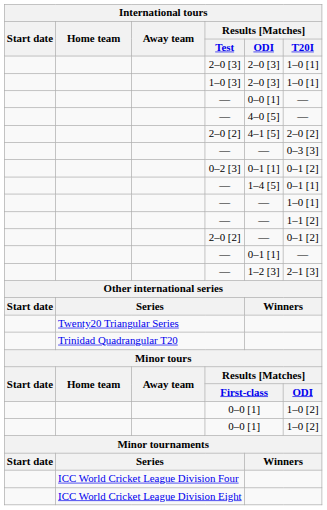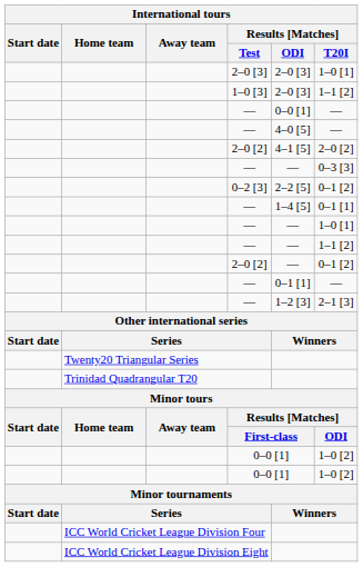 <table class="wikitable sortable" style="text-align:center; white-space:nowrap">
 <tr>
 <th colspan=6>International tours</th>
 </tr>
 <tr>
 <th rowspan=2>Start date</th>
 <th rowspan=2>Home team</th>
 <th rowspan=2>Away team</th>
 <th colspan="3" class="unsortable">Results [Matches]</th>
 </tr>
 <tr>
 <th width=50 class="unsortable"><a href='#'>Test</a></th>
 <th width=50 class="unsortable"><a href='#'>ODI</a></th>
 <th width=50 class="unsortable"><a href='#'>T20I</a></th>
 </tr>
 <tr>
 <td style="text-align:left"><a href='#'></a></td>
 <td style="text-align:left"></td>
 <td style="text-align:left"></td>
 <td>2–0 [3]</td>
 <td>2–0 [3]</td>
 <td>1–0 [1]</td>
 </tr>
 <tr>
 <td style="text-align:left"><a href='#'></a></td>
 <td style="text-align:left"></td>
 <td style="text-align:left"></td>
 <td>1–0 [3]</td>
 <td>2–0 [3]</td>
-<td>1–0 [1]</td>
+<td>1–1 [2]</td>
 </tr>
 <tr>
 <td style="text-align:left"><a href='#'></a></td>
 <td style="text-align:left"></td>
 <td style="text-align:left"></td>
 <td>—</td>
 <td>0–0 [1]</td>
 <td>—</td>
 </tr>
 <tr>
 <td style="text-align:left"><a href='#'></a></td>
 <td style="text-align:left"></td>
 <td style="text-align:left"></td>
 <td>—</td>
 <td>4–0 [5]</td>
 <td>—</td>
 </tr>
 <tr>
 <td style="text-align:left"><a href='#'></a></td>
 <td style="text-align:left"></td>
 <td style="text-align:left"></td>
 <td>2–0 [2]</td>
 <td>4–1 [5]</td>
 <td>2–0 [2]</td>
 </tr>
 <tr>
 <td style="text-align:left"><a href='#'></a></td>
 <td style="text-align:left"></td>
 <td style="text-align:left"></td>
 <td>—</td>
 <td>—</td>
 <td>0–3 [3]</td>
 </tr>
 <tr>
 <td style="text-align:left"><a href='#'></a></td>
 <td style="text-align:left"></td>
 <td style="text-align:left"></td>
 <td>0–2 [3]</td>
-<td>0–1 [1]</td>
+<td>2–2 [5]</td>
 <td>0–1 [2]</td>
 </tr>
 <tr>
 <td style="text-align:left"><a href='#'></a></td>
 <td style="text-align:left"></td>
 <td style="text-align:left"></td>
 <td>—</td>
 <td>1–4 [5]</td>
 <td>0–1 [1]</td>
 </tr>
 <tr>
 <td style="text-align:left"><a href='#'></a></td>
 <td style="text-align:left"> </td>
 <td style="text-align:left"></td>
 <td>—</td>
 <td>—</td>
 <td>1–0 [1]</td>
 </tr>
 <tr>
 <td style="text-align:left"><a href='#'></a></td>
 <td style="text-align:left"></td>
 <td style="text-align:left"></td>
 <td>—</td>
 <td>—</td>
 <td>1–1 [2]</td>
 </tr>
 <tr>
 <td style="text-align:left"><a href='#'></a></td>
 <td style="text-align:left"></td>
 <td style="text-align:left"></td>
 <td>2–0 [2]</td>
 <td>—</td>
 <td>0–1 [2]</td>
 </tr>
 <tr>
 <td style="text-align:left"><a href='#'></a></td>
 <td style="text-align:left"></td>
 <td style="text-align:left"></td>
 <td>—</td>
 <td>0–1 [1]</td>
 <td>—</td>
 </tr>
 <tr>
 <td style="text-align:left"><a href='#'></a></td>
 <td style="text-align:left"></td>
 <td style="text-align:left"></td>
 <td>—</td>
 <td>1–2 [3]</td>
 <td>2–1 [3]</td>
 </tr>
 <tr class="sortbottom">
 <th colspan=6>Other international series</th>
 </tr>
 <tr class="sortbottom">
 <th>Start date</th>
 <th colspan=3>Series</th>
 <th colspan=2>Winners</th>
 </tr>
 <tr class="sortbottom">
 <td style="text-align:left"><a href='#'></a></td>
 <td style="text-align:left" colspan=3> <a href='#'>Twenty20 Triangular Series</a></td>
 <td style="text-align:left" colspan=2></td>
 </tr>
 <tr class="sortbottom">
 <td style="text-align:left"><a href='#'></a></td>
 <td style="text-align:left" colspan=3> <a href='#'>Trinidad Quadrangular T20</a></td>
 <td style="text-align:left" colspan=2></td>
 </tr>
 <tr class="sortbottom">
 <th colspan=6>Minor tours</th>
 </tr>
 <tr class="sortbottom">
 <th rowspan=2>Start date</th>
 <th rowspan=2>Home team</th>
 <th rowspan=2>Away team</th>
 <th colspan="3" class="unsortable">Results [Matches]</th>
 </tr>
 <tr class="sortbottom">
 <th colspan=2><a href='#'>First-class</a></th>
 <th><a href='#'>ODI</a></th>
 </tr>
 <tr class="sortbottom">
 <td style="text-align:left"><a href='#'></a></td>
 <td style="text-align:left"></td>
 <td style="text-align:left"></td>
 <td colspan=2>0–0 [1]</td>
 <td>1–0 [2]</td>
 </tr>
 <tr class="sortbottom">
 <td style="text-align:left"><a href='#'></a></td>
 <td style="text-align:left"></td>
 <td style="text-align:left"></td>
 <td colspan=2>0–0 [1]</td>
 <td>1–0 [2]</td>
 </tr>
 <tr class="sortbottom">
 <th colspan=6>Minor tournaments</th>
 </tr>
 <tr class="sortbottom">
 <th>Start date</th>
 <th colspan=3>Series</th>
 <th colspan=2>Winners</th>
 </tr>
 <tr class="sortbottom">
 <td style="text-align:left"></td>
 <td style="text-align:left" colspan=3> <a href='#'>ICC World Cricket League Division Four</a></td>
 <td style="text-align:left" colspan=2></td>
 </tr>
 <tr class="sortbottom">
 <td style="text-align:left"></td>
 <td style="text-align:left" colspan=3> <a href='#'>ICC World Cricket League Division Eight</a></td>
 <td style="text-align:left" colspan=2></td>
 </tr>
 </table>
